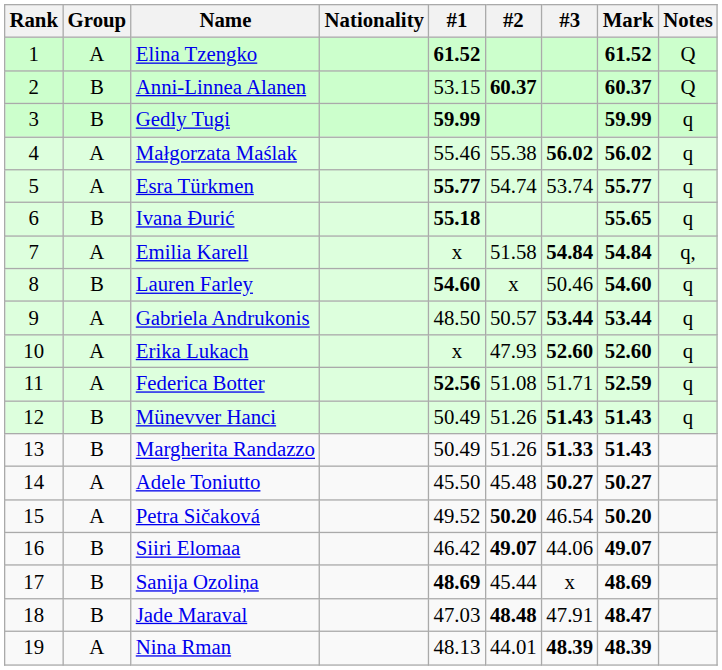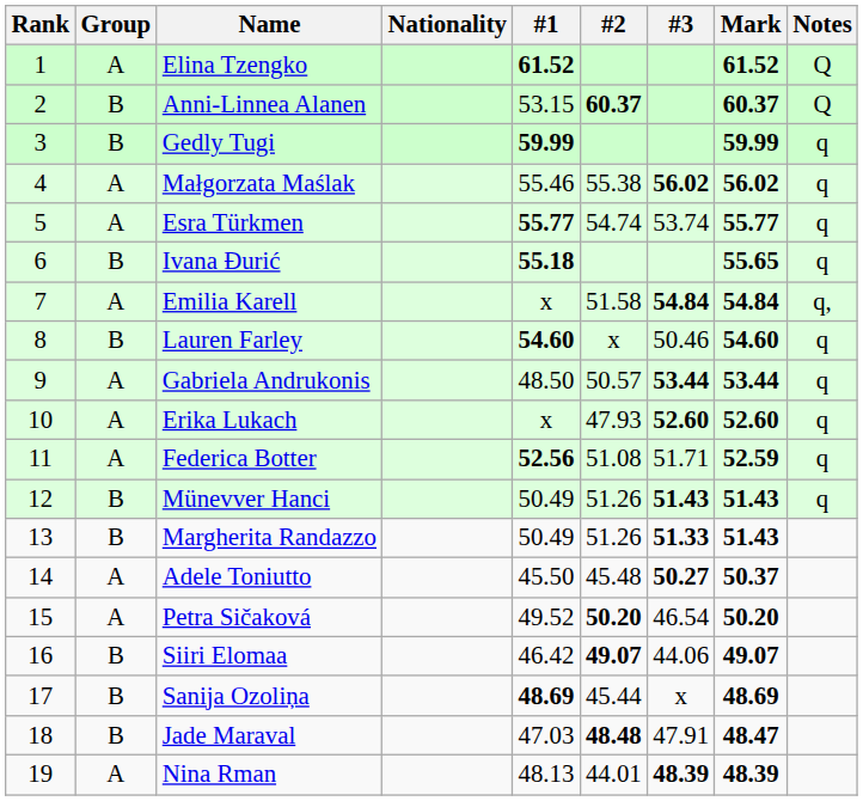 <table class="wikitable sortable" style="text-align:center">
 <tr>
 <th>Rank</th>
 <th>Group</th>
 <th>Name</th>
 <th>Nationality</th>
 <th>#1</th>
 <th>#2</th>
 <th>#3</th>
 <th>Mark</th>
 <th>Notes</th>
 </tr>
 <tr bgcolor=ccffcc>
 <td>1</td>
 <td>A</td>
 <td align=left><a href='#'>Elina Tzengko</a></td>
 <td align=left></td>
 <td><strong>61.52</strong></td>
 <td></td>
 <td></td>
 <td><strong>61.52</strong></td>
 <td>Q</td>
 </tr>
 <tr bgcolor=ccffcc>
 <td>2</td>
 <td>B</td>
 <td align=left><a href='#'>Anni-Linnea Alanen</a></td>
 <td align=left></td>
 <td>53.15</td>
 <td><strong>60.37</strong></td>
 <td></td>
 <td><strong>60.37</strong></td>
 <td>Q</td>
 </tr>
 <tr bgcolor=ccffcc>
 <td>3</td>
 <td>B</td>
 <td align=left><a href='#'>Gedly Tugi</a></td>
 <td align=left></td>
 <td><strong>59.99</strong></td>
 <td></td>
 <td></td>
 <td><strong>59.99</strong></td>
 <td>q</td>
 </tr>
 <tr bgcolor=ddffdd>
 <td>4</td>
 <td>A</td>
 <td align=left><a href='#'>Małgorzata Maślak</a></td>
 <td align=left></td>
 <td>55.46</td>
 <td>55.38</td>
 <td><strong>56.02</strong></td>
 <td><strong>56.02</strong></td>
 <td>q</td>
 </tr>
 <tr bgcolor=ddffdd>
 <td>5</td>
 <td>A</td>
 <td align=left><a href='#'>Esra Türkmen</a></td>
 <td align=left></td>
 <td><strong>55.77</strong></td>
 <td>54.74</td>
 <td>53.74</td>
 <td><strong>55.77</strong></td>
 <td>q</td>
 </tr>
 <tr bgcolor=ddffdd>
 <td>6</td>
 <td>B</td>
 <td align=left><a href='#'>Ivana Đurić</a></td>
 <td align=left></td>
 <td><strong>55.18</strong></td>
 <td></td>
 <td></td>
 <td><strong>55.65</strong></td>
 <td>q</td>
 </tr>
 <tr bgcolor=ddffdd>
 <td>7</td>
 <td>A</td>
 <td align=left><a href='#'>Emilia Karell</a></td>
 <td align=left></td>
 <td>x</td>
 <td>51.58</td>
 <td><strong>54.84</strong></td>
 <td><strong>54.84</strong></td>
 <td>q, </td>
 </tr>
 <tr bgcolor=ddffdd>
 <td>8</td>
 <td>B</td>
 <td align=left><a href='#'>Lauren Farley</a></td>
 <td align=left></td>
 <td><strong>54.60</strong></td>
 <td>x</td>
 <td>50.46</td>
 <td><strong>54.60</strong></td>
 <td>q</td>
 </tr>
 <tr bgcolor=ddffdd>
 <td>9</td>
 <td>A</td>
 <td align=left><a href='#'>Gabriela Andrukonis</a></td>
 <td align=left></td>
 <td>48.50</td>
 <td>50.57</td>
 <td><strong>53.44</strong></td>
 <td><strong>53.44</strong></td>
 <td>q</td>
 </tr>
 <tr bgcolor=ddffdd>
 <td>10</td>
 <td>A</td>
 <td align=left><a href='#'>Erika Lukach</a></td>
 <td align=left></td>
 <td>x</td>
 <td>47.93</td>
 <td><strong>52.60</strong></td>
 <td><strong>52.60</strong></td>
 <td>q</td>
 </tr>
 <tr bgcolor=ddffdd>
 <td>11</td>
 <td>A</td>
 <td align=left><a href='#'>Federica Botter</a></td>
 <td align=left></td>
 <td><strong>52.56</strong></td>
 <td>51.08</td>
 <td>51.71</td>
 <td><strong>52.59</strong></td>
 <td>q</td>
 </tr>
 <tr bgcolor=ddffdd>
 <td>12</td>
 <td>B</td>
 <td align=left><a href='#'>Münevver Hanci</a></td>
 <td align=left></td>
 <td>50.49</td>
 <td>51.26</td>
 <td><strong>51.43</strong></td>
 <td><strong>51.43</strong></td>
 <td>q</td>
 </tr>
 <tr>
 <td>13</td>
 <td>B</td>
 <td align=left><a href='#'>Margherita Randazzo</a></td>
 <td align=left></td>
 <td>50.49</td>
 <td>51.26</td>
 <td><strong>51.33</strong></td>
 <td><strong>51.43</strong></td>
 <td></td>
 </tr>
 <tr>
 <td>14</td>
 <td>A</td>
 <td align=left><a href='#'>Adele Toniutto</a></td>
 <td align=left></td>
 <td>45.50</td>
 <td>45.48</td>
 <td><strong>50.27</strong></td>
-<td><strong>50.27</strong></td>
+<td><strong>50.37</strong></td>
 <td></td>
 </tr>
 <tr>
 <td>15</td>
 <td>A</td>
 <td align=left><a href='#'>Petra Sičaková</a></td>
 <td align=left></td>
 <td>49.52</td>
 <td><strong>50.20</strong></td>
 <td>46.54</td>
 <td><strong>50.20</strong></td>
 <td></td>
 </tr>
 <tr>
 <td>16</td>
 <td>B</td>
 <td align=left><a href='#'>Siiri Elomaa</a></td>
 <td align=left></td>
 <td>46.42</td>
 <td><strong>49.07</strong></td>
 <td>44.06</td>
 <td><strong>49.07</strong></td>
 <td></td>
 </tr>
 <tr>
 <td>17</td>
 <td>B</td>
 <td align=left><a href='#'>Sanija Ozoliņa</a></td>
 <td align=left></td>
 <td><strong>48.69</strong></td>
 <td>45.44</td>
 <td>x</td>
 <td><strong>48.69</strong></td>
 <td></td>
 </tr>
 <tr>
 <td>18</td>
 <td>B</td>
 <td align=left><a href='#'>Jade Maraval</a></td>
 <td align=left></td>
 <td>47.03</td>
 <td><strong>48.48</strong></td>
 <td>47.91</td>
 <td><strong>48.47</strong></td>
 <td></td>
 </tr>
 <tr>
 <td>19</td>
 <td>A</td>
 <td align=left><a href='#'>Nina Rman</a></td>
 <td align=left></td>
 <td>48.13</td>
 <td>44.01</td>
 <td><strong>48.39</strong></td>
 <td><strong>48.39</strong></td>
 <td></td>
 </tr>
 </table>
